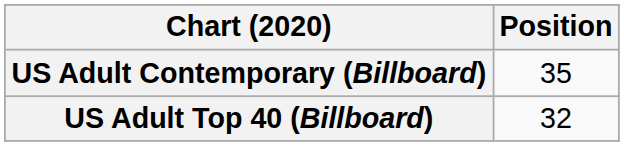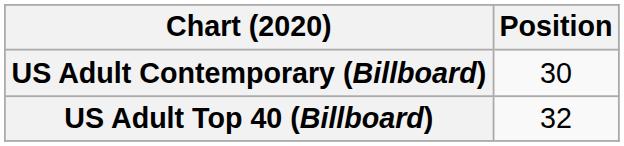 <table class="wikitable sortable plainrowheaders" style="text-align:center">
 <tr>
 <th scope="col">Chart (2020)</th>
 <th scope="col">Position</th>
 </tr>
 <tr>
 <th scope="row">US Adult Contemporary (<em>Billboard</em>)</th>
-<td>35</td>
+<td>30</td>
 </tr>
 <tr>
 <th scope="row">US Adult Top 40 (<em>Billboard</em>)</th>
 <td>32</td>
 </tr>
 </table>
